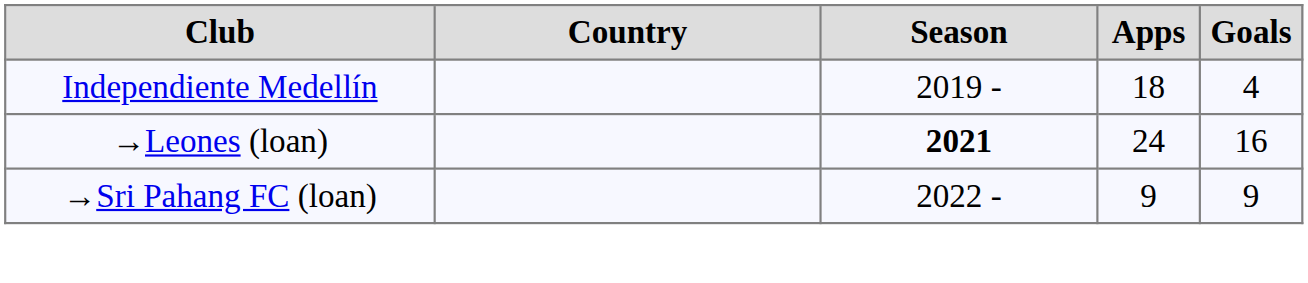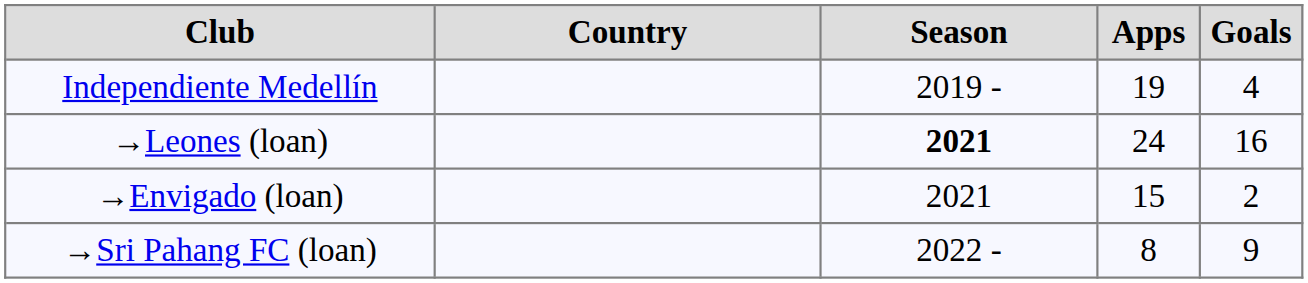 <table align="center" bgcolor="#f7f8ff" cellpadding="3" cellspacing="0" border="1" style="font-size: 95%; border: gray solid 1px; border-collapse: collapse;">
 <tr align=ce pornter bgcolor=#DDDDDD style="color:black;">
 <th width="190">Club</th>
 <th width="170">Country</th>
 <th width="120">Season</th>
 <th width="40">Apps</th>
 <th width="40">Goals</th>
 </tr>
 <tr align=center>
 <td><a href='#'>Independiente Medellín</a></td>
 <td></td>
 <td>2019 -</td>
-<td>18</td>
+<td>19</td>
 <td>4</td>
 </tr>
 <tr align=center>
 <td>→<a href='#'>Leones</a> (loan)</td>
 <td></td>
 <td><strong>2021</strong></td>
 <td>24</td>
 <td>16</td>
 </tr>
 <tr align=center>
+<td>→<a href='#'>Envigado</a> (loan)</td>
+<td></td>
+<td>2021</td>
+<td>15</td>
+<td>2</td>
+</tr>
+<tr align=center>
 <td>→<a href='#'>Sri Pahang FC</a> (loan)</td>
 <td></td>
 <td>2022 -</td>
-<td>9</td>
+<td>8</td>
 <td>9</td>
 </tr>
 </table>
